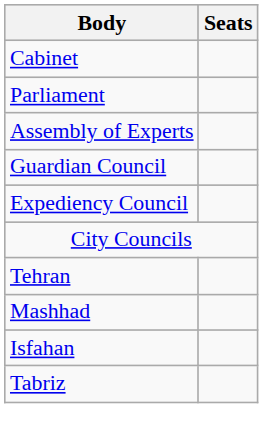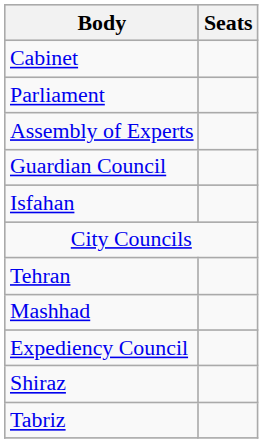 <table class="wikitable floatright" style="font-size:85%;text-align:left;">
 <tr>
 <th>Body</th>
 <th>Seats</th>
 </tr>
 <tr>
 <td><a href='#'>Cabinet</a></td>
 <td></td>
 </tr>
 <tr>
 <td><a href='#'>Parliament</a></td>
 <td></td>
 </tr>
 <tr>
 <td><a href='#'>Assembly of Experts</a></td>
 <td></td>
 </tr>
 <tr>
 <td><a href='#'>Guardian Council</a></td>
 <td></td>
 </tr>
 <tr>
-<td><a href='#'>Expediency Council</a></td>
+<td><a href='#'>Isfahan</a></td>
 <td></td>
 </tr>
 <tr>
 <td align=center colspan="2"><a href='#'>City Councils</a></td>
 </tr>
 <tr>
 <td><a href='#'>Tehran</a></td>
 <td></td>
 </tr>
 <tr>
 <td><a href='#'>Mashhad</a></td>
 <td></td>
 </tr>
 <tr>
-<td><a href='#'>Isfahan</a></td>
+<td><a href='#'>Expediency Council</a></td>
+<td></td>
+</tr>
+<tr>
+<td><a href='#'>Shiraz</a></td>
 <td></td>
 </tr>
 <tr>
 <td><a href='#'>Tabriz</a></td>
 <td></td>
 </tr>
 </table>
